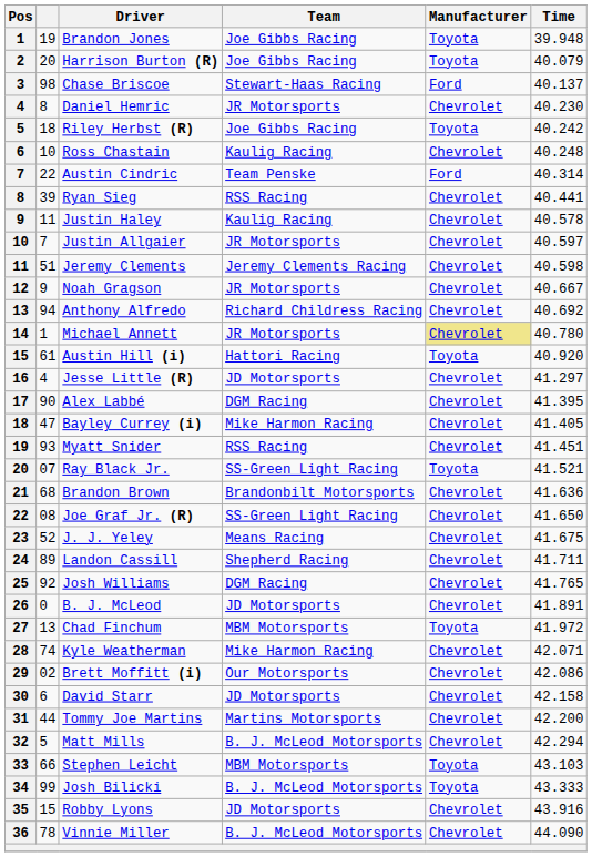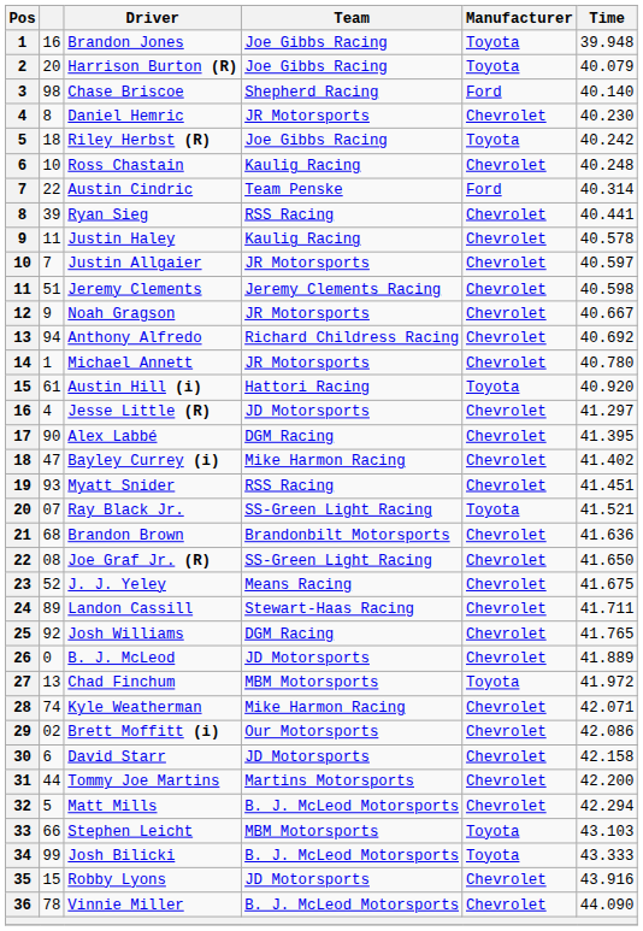 <table class="wikitable" style="font-size:98%">
 <tr>
 <th>Pos</th>
 <th></th>
 <th>Driver</th>
 <th>Team</th>
 <th>Manufacturer</th>
 <th>Time</th>
 </tr>
 <tr>
 <th>1</th>
-<td>19</td>
+<td>16</td>
 <td><a href='#'>Brandon Jones</a></td>
 <td><a href='#'>Joe Gibbs Racing</a></td>
 <td><a href='#'>Toyota</a></td>
 <td>39.948</td>
 </tr>
 <tr>
 <th>2</th>
 <td>20</td>
 <td><a href='#'>Harrison Burton</a> <strong>(R)</strong></td>
 <td><a href='#'>Joe Gibbs Racing</a></td>
 <td><a href='#'>Toyota</a></td>
 <td>40.079</td>
 </tr>
 <tr>
 <th>3</th>
 <td>98</td>
 <td><a href='#'>Chase Briscoe</a></td>
-<td><a href='#'>Stewart-Haas Racing</a></td>
+<td><a href='#'>Shepherd Racing</a></td>
 <td><a href='#'>Ford</a></td>
-<td>40.137</td>
+<td>40.140</td>
 </tr>
 <tr>
 <th>4</th>
 <td>8</td>
 <td><a href='#'>Daniel Hemric</a></td>
 <td><a href='#'>JR Motorsports</a></td>
 <td><a href='#'>Chevrolet</a></td>
 <td>40.230</td>
 </tr>
 <tr>
 <th>5</th>
 <td>18</td>
 <td><a href='#'>Riley Herbst</a> <strong>(R)</strong></td>
 <td><a href='#'>Joe Gibbs Racing</a></td>
 <td><a href='#'>Toyota</a></td>
 <td>40.242</td>
 </tr>
 <tr>
 <th>6</th>
 <td>10</td>
 <td><a href='#'>Ross Chastain</a></td>
 <td><a href='#'>Kaulig Racing</a></td>
 <td><a href='#'>Chevrolet</a></td>
 <td>40.248</td>
 </tr>
 <tr>
 <th>7</th>
 <td>22</td>
 <td><a href='#'>Austin Cindric</a></td>
 <td><a href='#'>Team Penske</a></td>
 <td><a href='#'>Ford</a></td>
 <td>40.314</td>
 </tr>
 <tr>
 <th>8</th>
 <td>39</td>
 <td><a href='#'>Ryan Sieg</a></td>
 <td><a href='#'>RSS Racing</a></td>
 <td><a href='#'>Chevrolet</a></td>
 <td>40.441</td>
 </tr>
 <tr>
 <th>9</th>
 <td>11</td>
 <td><a href='#'>Justin Haley</a></td>
 <td><a href='#'>Kaulig Racing</a></td>
 <td><a href='#'>Chevrolet</a></td>
 <td>40.578</td>
 </tr>
 <tr>
 <th>10</th>
 <td>7</td>
 <td><a href='#'>Justin Allgaier</a></td>
 <td><a href='#'>JR Motorsports</a></td>
 <td><a href='#'>Chevrolet</a></td>
 <td>40.597</td>
 </tr>
 <tr>
 <th>11</th>
 <td>51</td>
 <td><a href='#'>Jeremy Clements</a></td>
 <td><a href='#'>Jeremy Clements Racing</a></td>
 <td><a href='#'>Chevrolet</a></td>
 <td>40.598</td>
 </tr>
 <tr>
 <th>12</th>
 <td>9</td>
 <td><a href='#'>Noah Gragson</a></td>
 <td><a href='#'>JR Motorsports</a></td>
 <td><a href='#'>Chevrolet</a></td>
 <td>40.667</td>
 </tr>
 <tr>
 <th>13</th>
 <td>94</td>
 <td><a href='#'>Anthony Alfredo</a></td>
 <td><a href='#'>Richard Childress Racing</a></td>
 <td><a href='#'>Chevrolet</a></td>
 <td>40.692</td>
 </tr>
 <tr>
 <th>14</th>
 <td>1</td>
 <td><a href='#'>Michael Annett</a></td>
 <td><a href='#'>JR Motorsports</a></td>
-<td style="background: khaki;"><a href='#'>Chevrolet</a></td>
+<td><a href='#'>Chevrolet</a></td>
 <td>40.780</td>
 </tr>
 <tr>
 <th>15</th>
 <td>61</td>
 <td><a href='#'>Austin Hill</a> <strong>(i)</strong></td>
 <td><a href='#'>Hattori Racing</a></td>
 <td><a href='#'>Toyota</a></td>
 <td>40.920</td>
 </tr>
 <tr>
 <th>16</th>
 <td>4</td>
 <td><a href='#'>Jesse Little</a> <strong>(R)</strong></td>
 <td><a href='#'>JD Motorsports</a></td>
 <td><a href='#'>Chevrolet</a></td>
 <td>41.297</td>
 </tr>
 <tr>
 <th>17</th>
 <td>90</td>
 <td><a href='#'>Alex Labbé</a></td>
 <td><a href='#'>DGM Racing</a></td>
 <td><a href='#'>Chevrolet</a></td>
 <td>41.395</td>
 </tr>
 <tr>
 <th>18</th>
 <td>47</td>
 <td><a href='#'>Bayley Currey</a> <strong>(i)</strong></td>
 <td><a href='#'>Mike Harmon Racing</a></td>
 <td><a href='#'>Chevrolet</a></td>
-<td>41.405</td>
+<td>41.402</td>
 </tr>
 <tr>
 <th>19</th>
 <td>93</td>
 <td><a href='#'>Myatt Snider</a></td>
 <td><a href='#'>RSS Racing</a></td>
 <td><a href='#'>Chevrolet</a></td>
 <td>41.451</td>
 </tr>
 <tr>
 <th>20</th>
 <td>07</td>
 <td><a href='#'>Ray Black Jr.</a></td>
 <td><a href='#'>SS-Green Light Racing</a></td>
 <td><a href='#'>Toyota</a></td>
 <td>41.521</td>
 </tr>
 <tr>
 <th>21</th>
 <td>68</td>
 <td><a href='#'>Brandon Brown</a></td>
 <td><a href='#'>Brandonbilt Motorsports</a></td>
 <td><a href='#'>Chevrolet</a></td>
 <td>41.636</td>
 </tr>
 <tr>
 <th>22</th>
 <td>08</td>
 <td><a href='#'>Joe Graf Jr.</a> <strong>(R)</strong></td>
 <td><a href='#'>SS-Green Light Racing</a></td>
 <td><a href='#'>Chevrolet</a></td>
 <td>41.650</td>
 </tr>
 <tr>
 <th>23</th>
 <td>52</td>
 <td><a href='#'>J. J. Yeley</a></td>
 <td><a href='#'>Means Racing</a></td>
 <td><a href='#'>Chevrolet</a></td>
 <td>41.675</td>
 </tr>
 <tr>
 <th>24</th>
 <td>89</td>
 <td><a href='#'>Landon Cassill</a></td>
-<td><a href='#'>Shepherd Racing</a></td>
+<td><a href='#'>Stewart-Haas Racing</a></td>
 <td><a href='#'>Chevrolet</a></td>
 <td>41.711</td>
 </tr>
 <tr>
 <th>25</th>
 <td>92</td>
 <td><a href='#'>Josh Williams</a></td>
 <td><a href='#'>DGM Racing</a></td>
 <td><a href='#'>Chevrolet</a></td>
 <td>41.765</td>
 </tr>
 <tr>
 <th>26</th>
 <td>0</td>
 <td><a href='#'>B. J. McLeod</a></td>
 <td><a href='#'>JD Motorsports</a></td>
 <td><a href='#'>Chevrolet</a></td>
-<td>41.891</td>
+<td>41.889</td>
 </tr>
 <tr>
 <th>27</th>
 <td>13</td>
 <td><a href='#'>Chad Finchum</a></td>
 <td><a href='#'>MBM Motorsports</a></td>
 <td><a href='#'>Toyota</a></td>
 <td>41.972</td>
 </tr>
 <tr>
 <th>28</th>
 <td>74</td>
 <td><a href='#'>Kyle Weatherman</a></td>
 <td><a href='#'>Mike Harmon Racing</a></td>
 <td><a href='#'>Chevrolet</a></td>
 <td>42.071</td>
 </tr>
 <tr>
 <th>29</th>
 <td>02</td>
 <td><a href='#'>Brett Moffitt</a> <strong>(i)</strong></td>
 <td><a href='#'>Our Motorsports</a></td>
 <td><a href='#'>Chevrolet</a></td>
 <td>42.086</td>
 </tr>
 <tr>
 <th>30</th>
 <td>6</td>
 <td><a href='#'>David Starr</a></td>
 <td><a href='#'>JD Motorsports</a></td>
 <td><a href='#'>Chevrolet</a></td>
 <td>42.158</td>
 </tr>
 <tr>
 <th>31</th>
 <td>44</td>
 <td><a href='#'>Tommy Joe Martins</a></td>
 <td><a href='#'>Martins Motorsports</a></td>
 <td><a href='#'>Chevrolet</a></td>
 <td>42.200</td>
 </tr>
 <tr>
 <th>32</th>
 <td>5</td>
 <td><a href='#'>Matt Mills</a></td>
 <td><a href='#'>B. J. McLeod Motorsports</a></td>
 <td><a href='#'>Chevrolet</a></td>
 <td>42.294</td>
 </tr>
 <tr>
 <th>33</th>
 <td>66</td>
 <td><a href='#'>Stephen Leicht</a></td>
 <td><a href='#'>MBM Motorsports</a></td>
 <td><a href='#'>Toyota</a></td>
 <td>43.103</td>
 </tr>
 <tr>
 <th>34</th>
 <td>99</td>
 <td><a href='#'>Josh Bilicki</a></td>
 <td><a href='#'>B. J. McLeod Motorsports</a></td>
 <td><a href='#'>Toyota</a></td>
 <td>43.333</td>
 </tr>
 <tr>
 <th>35</th>
 <td>15</td>
 <td><a href='#'>Robby Lyons</a></td>
 <td><a href='#'>JD Motorsports</a></td>
 <td><a href='#'>Chevrolet</a></td>
 <td>43.916</td>
 </tr>
 <tr>
 <th>36</th>
 <td>78</td>
 <td><a href='#'>Vinnie Miller</a></td>
 <td><a href='#'>B. J. McLeod Motorsports</a></td>
 <td><a href='#'>Chevrolet</a></td>
 <td>44.090</td>
 </tr>
 <tr>
 <th colspan="6"></th>
 </tr>
 <tr>
 </tr>
 </table>
